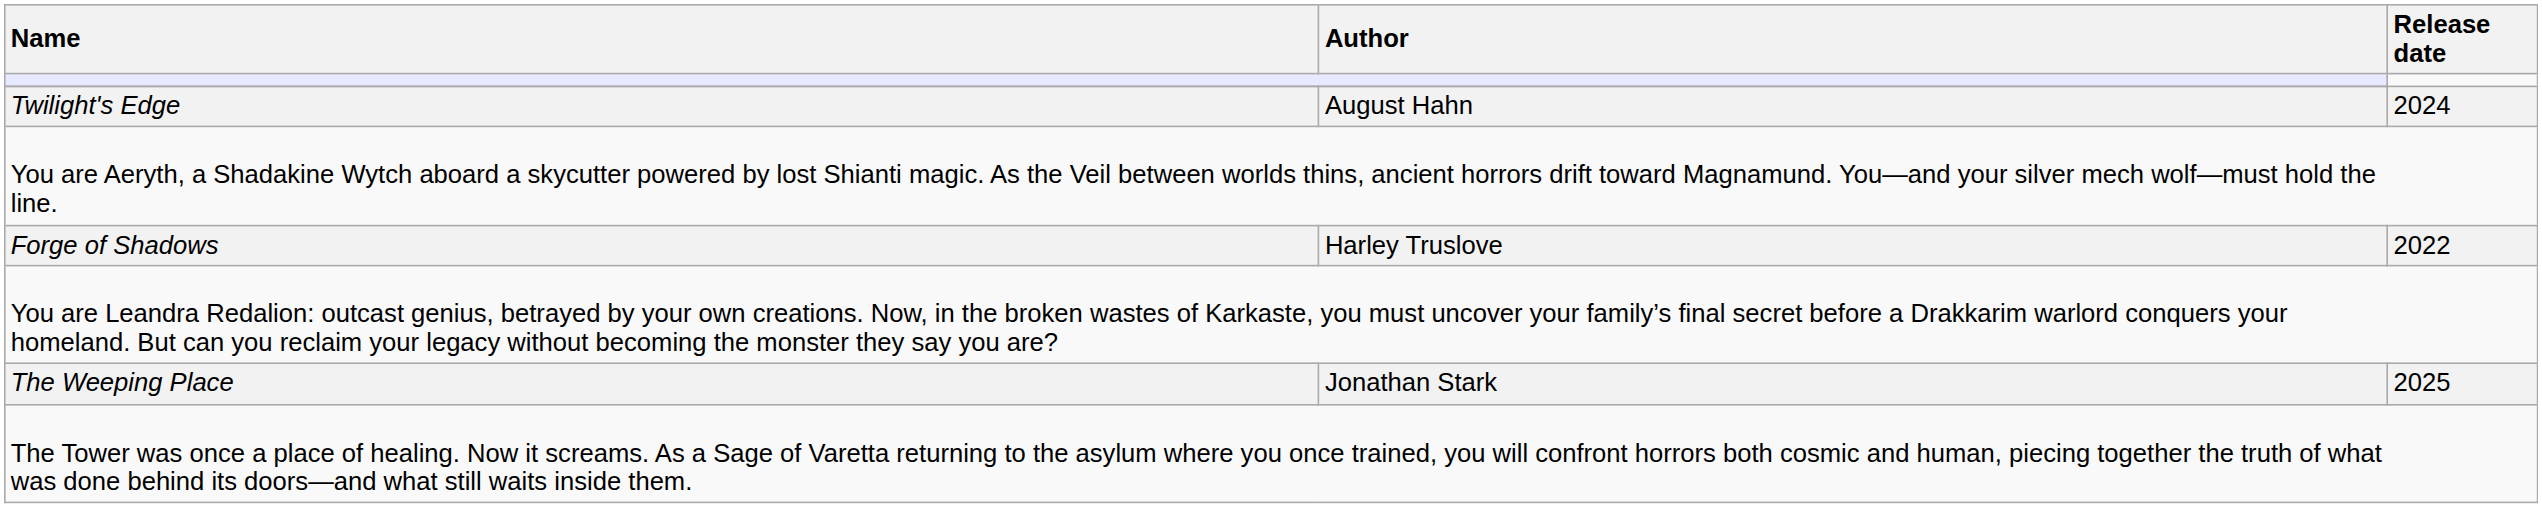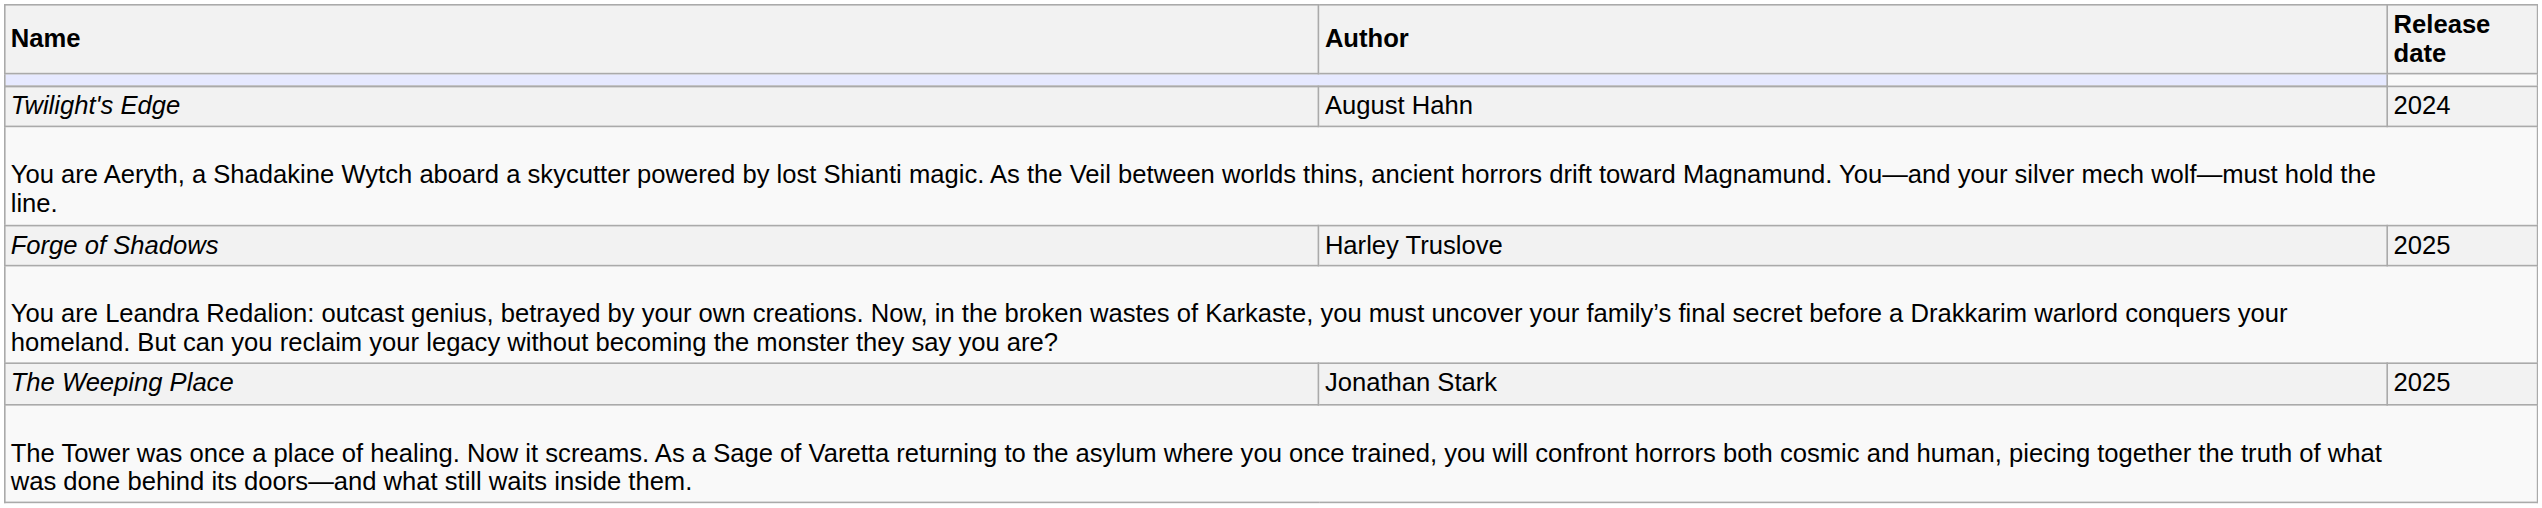 <table class="wikitable" width="100%">
 <tr>
 <th style="text-align:left;">Name</th>
 <th style="text-align:left;">Author</th>
 <th style="text-align:left;">Release date</th>
 </tr>
 <tr>
 <td colspan="2" bgcolor="#e6e9ff"></td>
 </tr>
 <tr>
 </tr>
 <tr bgcolor="#F2F2F2" align="left">
 <td><em>Twilight's Edge</em></td>
 <td>August Hahn</td>
 <td>2024</td>
 </tr>
 <tr>
 <td colspan="2" style="border: none; vertical-align: top;"><br>You are Aeryth, a Shadakine Wytch aboard a skycutter powered by lost Shianti magic. As the Veil between worlds thins, ancient horrors drift toward Magnamund. You—and your silver mech wolf—must hold the line.</td>
 </tr>
 <tr bgcolor="#F2F2F2" align="left">
 <td><em>Forge of Shadows</em></td>
 <td>Harley Truslove</td>
-<td>2022</td>
+<td>2025</td>
 </tr>
 <tr>
 <td colspan="2" style="border: none; vertical-align: top;"><br>You are Leandra Redalion: outcast genius, betrayed by your own creations. Now, in the broken wastes of Karkaste, you must uncover your family’s final secret before a Drakkarim warlord conquers your homeland. But can you reclaim your legacy without becoming the monster they say you are?</td>
 </tr>
 <tr bgcolor="#F2F2F2" align="left">
 <td><em>The Weeping Place</em></td>
 <td>Jonathan Stark</td>
 <td>2025</td>
 </tr>
 <tr>
 <td colspan="2" style="border: none; vertical-align: top;"><br>The Tower was once a place of healing. Now it screams. As a Sage of Varetta returning to the asylum where you once trained, you will confront horrors both cosmic and human, piecing together the truth of what was done behind its doors—and what still waits inside them.</td>
 </tr>
 </table>
